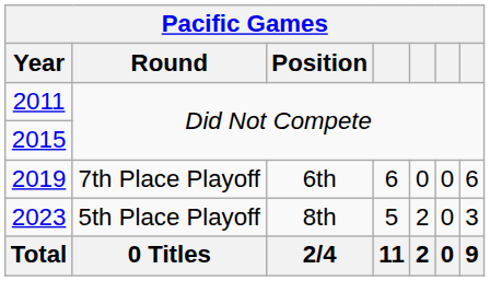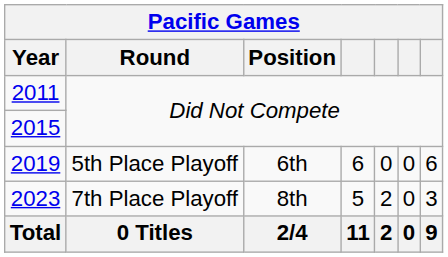 <table class="wikitable" style="text-align: center;">
 <tr>
 <th colspan="7"><a href='#'>Pacific Games</a></th>
 </tr>
 <tr>
 <th>Year</th>
 <th>Round</th>
 <th>Position</th>
 <th></th>
 <th></th>
 <th></th>
 <th></th>
 </tr>
 <tr>
 <td> <a href='#'>2011</a></td>
 <td colspan="6" rowspan="2"><em>Did Not Compete</em></td>
 </tr>
 <tr>
 <td> <a href='#'>2015</a></td>
 </tr>
 <tr>
 <td> <a href='#'>2019</a></td>
-<td rowspan="1">7th Place Playoff</td>
+<td rowspan="1">5th Place Playoff</td>
 <td>6th</td>
 <td>6</td>
 <td>0</td>
 <td>0</td>
 <td>6</td>
 </tr>
 <tr>
 <td> <a href='#'>2023</a></td>
-<td rowspan="1">5th Place Playoff</td>
+<td rowspan="1">7th Place Playoff</td>
 <td>8th</td>
 <td>5</td>
 <td>2</td>
 <td>0</td>
 <td>3</td>
 </tr>
 <tr>
 <th>Total</th>
 <th>0 Titles</th>
 <th>2/4</th>
 <th>11</th>
 <th>2</th>
 <th>0</th>
 <th>9</th>
 </tr>
 </table>
